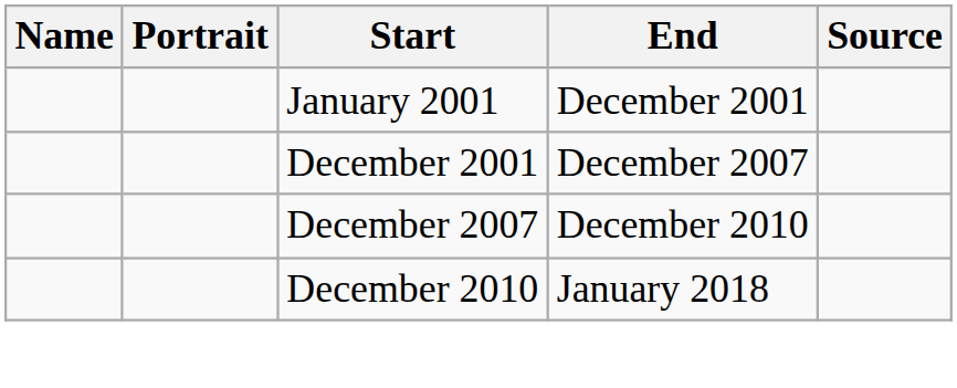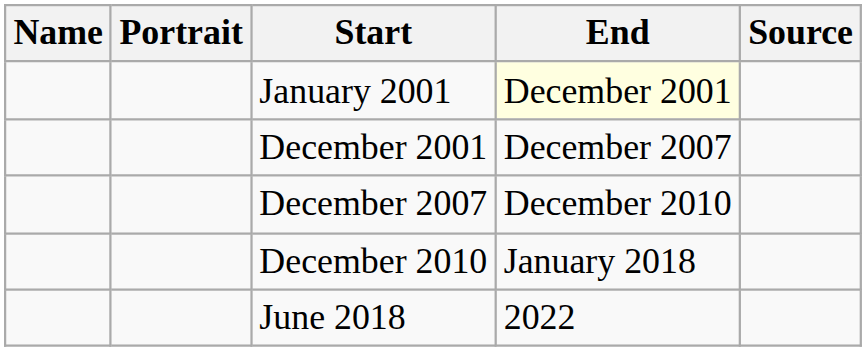 <table class="wikitable sortable">
 <tr>
 <th>Name</th>
 <th scope="col" class="unsortable">Portrait</th>
 <th>Start</th>
 <th>End</th>
 <th scope="col" class="unsortable">Source</th>
 </tr>
 <tr>
 <td></td>
 <td></td>
 <td>January 2001</td>
-<td>December 2001</td>
+<td style="background: lightyellow;">December 2001</td>
 <td></td>
 </tr>
 <tr>
 <td></td>
 <td></td>
 <td>December 2001</td>
 <td>December 2007</td>
 <td></td>
 </tr>
 <tr>
 <td></td>
 <td></td>
 <td>December 2007</td>
 <td>December 2010</td>
 <td></td>
 </tr>
 <tr>
 <td></td>
 <td></td>
 <td>December 2010</td>
 <td>January 2018</td>
 <td></td>
 </tr>
+<tr>
+<td></td>
+<td></td>
+<td>June 2018</td>
+<td>2022</td>
+<td></td>
+</tr>
 </table>
